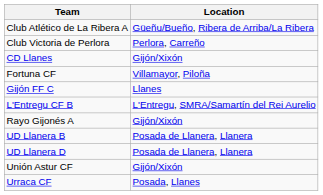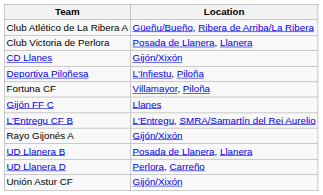 <table class="wikitable">
 <tr>
 <th>Team</th>
 <th>Location</th>
 </tr>
 <tr>
 <td>Club Atlético de La Ribera A</td>
 <td><a href='#'>Güeñu/Bueño</a>, <a href='#'>Ribera de Arriba/La Ribera</a></td>
 </tr>
 <tr>
 <td>Club Victoria de Perlora</td>
-<td><a href='#'>Perlora</a>, <a href='#'>Carreño</a></td>
+<td><a href='#'>Posada de Llanera</a>, <a href='#'>Llanera</a></td>
 </tr>
 <tr>
 <td><a href='#'>CD Llanes</a></td>
 <td><a href='#'>Gijón/Xixón</a></td>
+</tr>
+<tr>
+<td><a href='#'>Deportiva Piloñesa</a></td>
+<td><a href='#'>L'Infiestu</a>, <a href='#'>Piloña</a></td>
 </tr>
 <tr>
 <td>Fortuna CF</td>
 <td><a href='#'>Villamayor</a>, <a href='#'>Piloña</a></td>
 </tr>
 <tr>
 <td><a href='#'>Gijón FF C</a></td>
 <td><a href='#'>Llanes</a></td>
 </tr>
 <tr>
 <td><a href='#'>L'Entregu CF B</a></td>
 <td><a href='#'>L'Entregu</a>, <a href='#'>SMRA/Samartín del Rei Aurelio</a></td>
 </tr>
 <tr>
 <td>Rayo Gijonés A</td>
 <td><a href='#'>Gijón/Xixón</a></td>
 </tr>
 <tr>
 <td><a href='#'>UD Llanera B</a></td>
 <td><a href='#'>Posada de Llanera</a>, <a href='#'>Llanera</a></td>
 </tr>
 <tr>
 <td><a href='#'>UD Llanera D</a></td>
-<td><a href='#'>Posada de Llanera</a>, <a href='#'>Llanera</a></td>
+<td><a href='#'>Perlora</a>, <a href='#'>Carreño</a></td>
 </tr>
 <tr>
 <td>Unión Astur CF</td>
 <td><a href='#'>Gijón/Xixón</a></td>
 </tr>
-<tr>
-<td><a href='#'>Urraca CF</a></td>
-<td><a href='#'>Posada</a>, <a href='#'>Llanes</a></td>
-</tr>
 </table>
